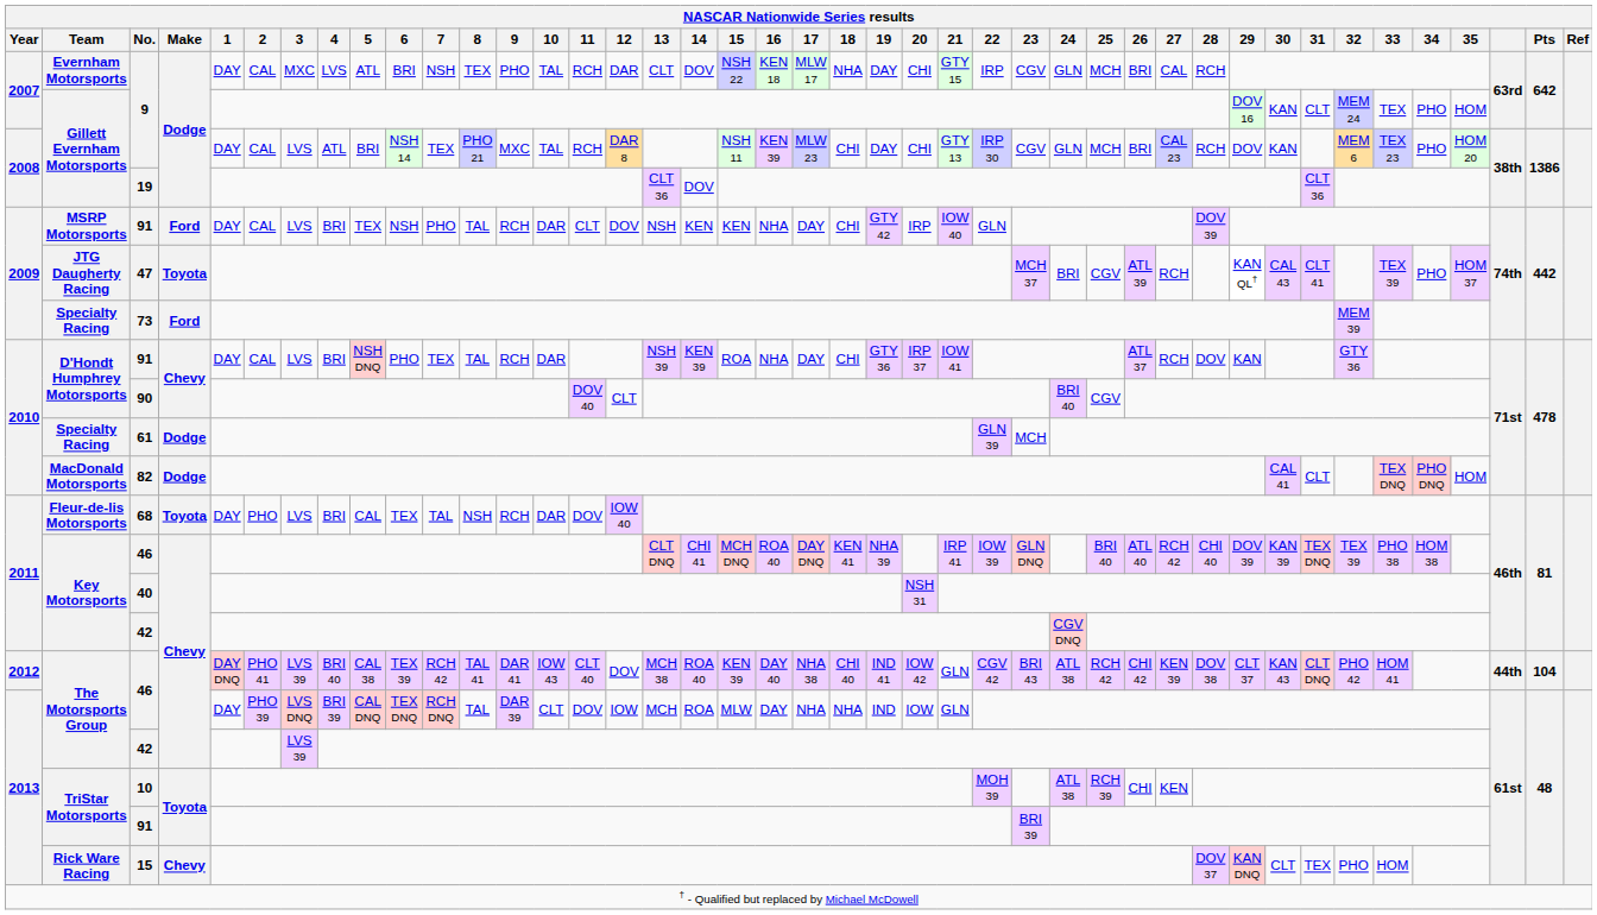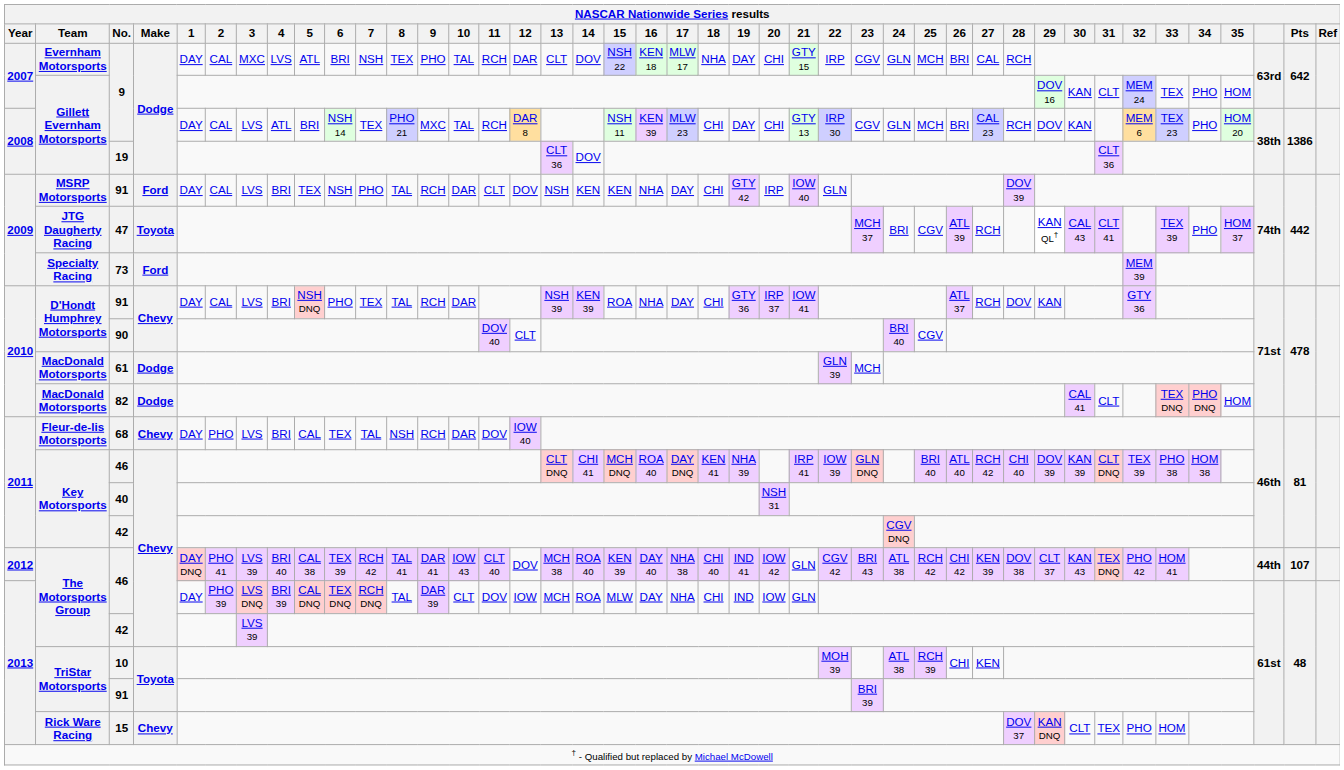 <table class="wikitable" style="text-align:center; font-size:75%">
 <tr>
 <th colspan=42><a href='#'>NASCAR Nationwide Series</a> results</th>
 </tr>
 <tr>
 <th>Year</th>
 <th>Team</th>
 <th>No.</th>
 <th>Make</th>
 <th>1</th>
 <th>2</th>
 <th>3</th>
 <th>4</th>
 <th>5</th>
 <th>6</th>
 <th>7</th>
 <th>8</th>
 <th>9</th>
 <th>10</th>
 <th>11</th>
 <th>12</th>
 <th>13</th>
 <th>14</th>
 <th>15</th>
 <th>16</th>
 <th>17</th>
 <th>18</th>
 <th>19</th>
 <th>20</th>
 <th>21</th>
 <th>22</th>
 <th>23</th>
 <th>24</th>
 <th>25</th>
 <th>26</th>
 <th>27</th>
 <th>28</th>
 <th>29</th>
 <th>30</th>
 <th>31</th>
 <th>32</th>
 <th>33</th>
 <th>34</th>
 <th>35</th>
 <th></th>
 <th>Pts</th>
 <th>Ref</th>
 </tr>
 <tr>
 <th rowspan=2><a href='#'>2007</a></th>
 <th><a href='#'>Evernham Motorsports</a></th>
 <th rowspan=3>9</th>
 <th rowspan=4><a href='#'>Dodge</a></th>
 <td><a href='#'>DAY</a></td>
 <td><a href='#'>CAL</a></td>
 <td><a href='#'>MXC</a></td>
 <td><a href='#'>LVS</a></td>
 <td><a href='#'>ATL</a></td>
 <td><a href='#'>BRI</a></td>
 <td><a href='#'>NSH</a></td>
 <td><a href='#'>TEX</a></td>
 <td><a href='#'>PHO</a></td>
 <td><a href='#'>TAL</a></td>
 <td><a href='#'>RCH</a></td>
 <td><a href='#'>DAR</a></td>
 <td><a href='#'>CLT</a></td>
 <td><a href='#'>DOV</a></td>
 <td style="background:#CFCFFF;"><a href='#'>NSH</a><br><small>22</small></td>
 <td style="background:#DFFFDF;"><a href='#'>KEN</a><br><small>18</small></td>
 <td style="background:#DFFFDF;"><a href='#'>MLW</a><br><small>17</small></td>
 <td><a href='#'>NHA</a></td>
 <td><a href='#'>DAY</a></td>
 <td><a href='#'>CHI</a></td>
 <td style="background:#DFFFDF;"><a href='#'>GTY</a><br><small>15</small></td>
 <td><a href='#'>IRP</a></td>
 <td><a href='#'>CGV</a></td>
 <td><a href='#'>GLN</a></td>
 <td><a href='#'>MCH</a></td>
 <td><a href='#'>BRI</a></td>
 <td><a href='#'>CAL</a></td>
 <td><a href='#'>RCH</a></td>
 <td colspan=7></td>
 <th rowspan=2>63rd</th>
 <th rowspan=2>642</th>
 <th rowspan=2></th>
 </tr>
 <tr>
 <th rowspan=3><a href='#'>Gillett Evernham Motorsports</a></th>
 <td colspan=28></td>
 <td style="background:#DFFFDF;"><a href='#'>DOV</a><br><small>16</small></td>
 <td><a href='#'>KAN</a></td>
 <td><a href='#'>CLT</a></td>
 <td style="background:#CFCFFF;"><a href='#'>MEM</a><br><small>24</small></td>
 <td><a href='#'>TEX</a></td>
 <td><a href='#'>PHO</a></td>
 <td><a href='#'>HOM</a></td>
 </tr>
 <tr>
 <th rowspan=2><a href='#'>2008</a></th>
 <td><a href='#'>DAY</a></td>
 <td><a href='#'>CAL</a></td>
 <td><a href='#'>LVS</a></td>
 <td><a href='#'>ATL</a></td>
 <td><a href='#'>BRI</a></td>
 <td style="background:#DFFFDF;"><a href='#'>NSH</a><br><small>14</small></td>
 <td><a href='#'>TEX</a></td>
 <td style="background:#CFCFFF;"><a href='#'>PHO</a><br><small>21</small></td>
 <td><a href='#'>MXC</a></td>
 <td><a href='#'>TAL</a></td>
 <td><a href='#'>RCH</a></td>
 <td style="background:#FFDF9F;"><a href='#'>DAR</a><br><small>8</small></td>
 <td colspan=2></td>
 <td style="background:#DFFFDF;"><a href='#'>NSH</a><br><small>11</small></td>
 <td style="background:#EFCFFF;"><a href='#'>KEN</a><br><small>39</small></td>
 <td style="background:#CFCFFF;"><a href='#'>MLW</a><br><small>23</small></td>
 <td><a href='#'>CHI</a></td>
 <td><a href='#'>DAY</a></td>
 <td><a href='#'>CHI</a></td>
 <td style="background:#DFFFDF;"><a href='#'>GTY</a><br><small>13</small></td>
 <td style="background:#CFCFFF;"><a href='#'>IRP</a><br><small>30</small></td>
 <td><a href='#'>CGV</a></td>
 <td><a href='#'>GLN</a></td>
 <td><a href='#'>MCH</a></td>
 <td><a href='#'>BRI</a></td>
 <td style="background:#CFCFFF;"><a href='#'>CAL</a><br><small>23</small></td>
 <td><a href='#'>RCH</a></td>
 <td><a href='#'>DOV</a></td>
 <td><a href='#'>KAN</a></td>
 <td></td>
 <td style="background:#FFDF9F;"><a href='#'>MEM</a><br><small>6</small></td>
 <td style="background:#CFCFFF;"><a href='#'>TEX</a><br><small>23</small></td>
 <td><a href='#'>PHO</a></td>
 <td style="background:#DFFFDF;"><a href='#'>HOM</a><br><small>20</small></td>
 <th rowspan=2>38th</th>
 <th rowspan=2>1386</th>
 <th rowspan=2></th>
 </tr>
 <tr>
 <th>19</th>
 <td colspan=12></td>
 <td style="background:#EFCFFF;"><a href='#'>CLT</a><br><small>36</small></td>
 <td><a href='#'>DOV</a></td>
 <td colspan=16></td>
 <td style="background:#EFCFFF;"><a href='#'>CLT</a><br><small>36</small></td>
 <td colspan=4></td>
 </tr>
 <tr>
 <th rowspan=3><a href='#'>2009</a></th>
 <th><a href='#'>MSRP Motorsports</a></th>
 <th>91</th>
 <th><a href='#'>Ford</a></th>
 <td><a href='#'>DAY</a></td>
 <td><a href='#'>CAL</a></td>
 <td><a href='#'>LVS</a></td>
 <td><a href='#'>BRI</a></td>
 <td><a href='#'>TEX</a></td>
 <td><a href='#'>NSH</a></td>
 <td><a href='#'>PHO</a></td>
 <td><a href='#'>TAL</a></td>
 <td><a href='#'>RCH</a></td>
 <td><a href='#'>DAR</a></td>
 <td><a href='#'>CLT</a></td>
 <td><a href='#'>DOV</a></td>
 <td><a href='#'>NSH</a></td>
 <td><a href='#'>KEN</a></td>
 <td><a href='#'>KEN</a></td>
 <td><a href='#'>NHA</a></td>
 <td><a href='#'>DAY</a></td>
 <td><a href='#'>CHI</a></td>
 <td style="background:#EFCFFF;"><a href='#'>GTY</a><br><small>42</small></td>
 <td><a href='#'>IRP</a></td>
 <td style="background:#EFCFFF;"><a href='#'>IOW</a><br><small>40</small></td>
 <td><a href='#'>GLN</a></td>
 <td colspan=5></td>
 <td style="background:#EFCFFF;"><a href='#'>DOV</a><br><small>39</small></td>
 <td colspan=7></td>
 <th rowspan=3>74th</th>
 <th rowspan=3>442</th>
 <th rowspan=3></th>
 </tr>
 <tr>
 <th><a href='#'>JTG Daugherty Racing</a></th>
 <th>47</th>
 <th><a href='#'>Toyota</a></th>
 <td colspan=22></td>
 <td style="background:#EFCFFF;"><a href='#'>MCH</a><br><small>37</small></td>
 <td><a href='#'>BRI</a></td>
 <td><a href='#'>CGV</a></td>
 <td style="background:#EFCFFF;"><a href='#'>ATL</a><br><small>39</small></td>
 <td><a href='#'>RCH</a></td>
 <td></td>
 <td style="background:#fff;"><a href='#'>KAN</a><br><small>QL<sup>†</sup></small></td>
 <td style="background:#EFCFFF;"><a href='#'>CAL</a><br><small>43</small></td>
 <td style="background:#EFCFFF;"><a href='#'>CLT</a><br><small>41</small></td>
 <td></td>
 <td style="background:#EFCFFF;"><a href='#'>TEX</a><br><small>39</small></td>
 <td><a href='#'>PHO</a></td>
 <td style="background:#EFCFFF;"><a href='#'>HOM</a><br><small>37</small></td>
 </tr>
 <tr>
 <th><a href='#'>Specialty Racing</a></th>
 <th>73</th>
 <th><a href='#'>Ford</a></th>
 <td colspan=31></td>
 <td style="background:#EFCFFF;"><a href='#'>MEM</a><br><small>39</small></td>
 <td colspan=3></td>
 </tr>
 <tr>
 <th rowspan=4><a href='#'>2010</a></th>
 <th rowspan=2><a href='#'>D'Hondt Humphrey Motorsports</a></th>
 <th>91</th>
 <th rowspan=2><a href='#'>Chevy</a></th>
 <td><a href='#'>DAY</a></td>
 <td><a href='#'>CAL</a></td>
 <td><a href='#'>LVS</a></td>
 <td><a href='#'>BRI</a></td>
 <td style="background:#FFCFCF;"><a href='#'>NSH</a><br><small>DNQ</small></td>
 <td><a href='#'>PHO</a></td>
 <td><a href='#'>TEX</a></td>
 <td><a href='#'>TAL</a></td>
 <td><a href='#'>RCH</a></td>
 <td><a href='#'>DAR</a></td>
 <td colspan=2></td>
 <td style="background:#EFCFFF;"><a href='#'>NSH</a><br><small>39</small></td>
 <td style="background:#EFCFFF;"><a href='#'>KEN</a><br><small>39</small></td>
 <td><a href='#'>ROA</a></td>
 <td><a href='#'>NHA</a></td>
 <td><a href='#'>DAY</a></td>
 <td><a href='#'>CHI</a></td>
 <td style="background:#EFCFFF;"><a href='#'>GTY</a><br><small>36</small></td>
 <td style="background:#EFCFFF;"><a href='#'>IRP</a><br><small>37</small></td>
 <td style="background:#EFCFFF;"><a href='#'>IOW</a><br><small>41</small></td>
 <td colspan=4></td>
 <td style="background:#EFCFFF;"><a href='#'>ATL</a><br><small>37</small></td>
 <td><a href='#'>RCH</a></td>
 <td><a href='#'>DOV</a></td>
 <td><a href='#'>KAN</a></td>
 <td colspan=2></td>
 <td style="background:#EFCFFF;"><a href='#'>GTY</a><br><small>36</small></td>
 <td colspan=3></td>
 <th rowspan=4>71st</th>
 <th rowspan=4>478</th>
 <th rowspan=4></th>
 </tr>
 <tr>
 <th>90</th>
 <td colspan=10></td>
 <td style="background:#EFCFFF;"><a href='#'>DOV</a><br><small>40</small></td>
 <td><a href='#'>CLT</a></td>
 <td colspan=11></td>
 <td style="background:#EFCFFF;"><a href='#'>BRI</a><br><small>40</small></td>
 <td><a href='#'>CGV</a></td>
 <td colspan=10></td>
 </tr>
 <tr>
-<th><a href='#'>Specialty Racing</a></th>
+<th><a href='#'>MacDonald Motorsports</a></th>
 <th>61</th>
 <th><a href='#'>Dodge</a></th>
 <td colspan=21></td>
 <td style="background:#EFCFFF;"><a href='#'>GLN</a><br><small>39</small></td>
 <td><a href='#'>MCH</a></td>
 <td colspan=12></td>
 </tr>
 <tr>
 <th><a href='#'>MacDonald Motorsports</a></th>
 <th>82</th>
 <th><a href='#'>Dodge</a></th>
 <td colspan=29></td>
 <td style="background:#EFCFFF;"><a href='#'>CAL</a><br><small>41</small></td>
 <td><a href='#'>CLT</a></td>
 <td></td>
 <td style="background:#FFCFCF;"><a href='#'>TEX</a><br><small>DNQ</small></td>
 <td style="background:#FFCFCF;"><a href='#'>PHO</a><br><small>DNQ</small></td>
 <td><a href='#'>HOM</a></td>
 </tr>
 <tr>
 <th rowspan=4><a href='#'>2011</a></th>
 <th><a href='#'>Fleur-de-lis Motorsports</a></th>
 <th>68</th>
-<th><a href='#'>Toyota</a></th>
+<th><a href='#'>Chevy</a></th>
 <td><a href='#'>DAY</a></td>
 <td><a href='#'>PHO</a></td>
 <td><a href='#'>LVS</a></td>
 <td><a href='#'>BRI</a></td>
 <td><a href='#'>CAL</a></td>
 <td><a href='#'>TEX</a></td>
 <td><a href='#'>TAL</a></td>
 <td><a href='#'>NSH</a></td>
 <td><a href='#'>RCH</a></td>
 <td><a href='#'>DAR</a></td>
 <td><a href='#'>DOV</a></td>
 <td style="background:#EFCFFF;"><a href='#'>IOW</a><br><small>40</small></td>
 <td colspan=23></td>
 <th rowspan=4>46th</th>
 <th rowspan=4>81</th>
 <th rowspan=4></th>
 </tr>
 <tr>
 <th rowspan=3><a href='#'>Key Motorsports</a></th>
 <th>46</th>
 <th rowspan=6><a href='#'>Chevy</a></th>
 <td colspan=12></td>
 <td style="background:#FFCFCF;"><a href='#'>CLT</a><br><small>DNQ</small></td>
 <td style="background:#EFCFFF;"><a href='#'>CHI</a><br><small>41</small></td>
 <td style="background:#FFCFCF;"><a href='#'>MCH</a><br><small>DNQ</small></td>
 <td style="background:#EFCFFF;"><a href='#'>ROA</a><br><small>40</small></td>
 <td style="background:#FFCFCF;"><a href='#'>DAY</a><br><small>DNQ</small></td>
 <td style="background:#EFCFFF;"><a href='#'>KEN</a><br><small>41</small></td>
 <td style="background:#EFCFFF;"><a href='#'>NHA</a><br><small>39</small></td>
 <td></td>
 <td style="background:#EFCFFF;"><a href='#'>IRP</a><br><small>41</small></td>
 <td style="background:#EFCFFF;"><a href='#'>IOW</a><br><small>39</small></td>
 <td style="background:#FFCFCF;"><a href='#'>GLN</a><br><small>DNQ</small></td>
 <td></td>
 <td style="background:#EFCFFF;"><a href='#'>BRI</a><br><small>40</small></td>
 <td style="background:#EFCFFF;"><a href='#'>ATL</a><br><small>40</small></td>
 <td style="background:#EFCFFF;"><a href='#'>RCH</a><br><small>42</small></td>
 <td style="background:#EFCFFF;"><a href='#'>CHI</a><br><small>40</small></td>
 <td style="background:#EFCFFF;"><a href='#'>DOV</a><br><small>39</small></td>
 <td style="background:#EFCFFF;"><a href='#'>KAN</a><br><small>39</small></td>
-<td style="background:#FFCFCF;"><a href='#'>TEX</a><br><small>DNQ</small></td>
+<td style="background:#FFCFCF;"><a href='#'>CLT</a><br><small>DNQ</small></td>
 <td style="background:#EFCFFF;"><a href='#'>TEX</a><br><small>39</small></td>
 <td style="background:#EFCFFF;"><a href='#'>PHO</a><br><small>38</small></td>
 <td style="background:#EFCFFF;"><a href='#'>HOM</a><br><small>38</small></td>
 <td></td>
 </tr>
 <tr>
 <th>40</th>
 <td colspan=19></td>
 <td style="background:#EFCFFF;"><a href='#'>NSH</a><br><small>31</small></td>
 <td colspan=15></td>
 </tr>
 <tr>
 <th>42</th>
 <td colspan=23></td>
 <td style="background:#FFCFCF;"><a href='#'>CGV</a><br><small>DNQ</small></td>
 <td colspan=11></td>
 </tr>
 <tr>
 <th><a href='#'>2012</a></th>
 <th rowspan=3><a href='#'>The Motorsports Group</a></th>
 <th rowspan=2>46</th>
 <td style="background:#FFCFCF;"><a href='#'>DAY</a><br><small>DNQ</small></td>
 <td style="background:#EFCFFF;"><a href='#'>PHO</a><br><small>41</small></td>
 <td style="background:#EFCFFF;"><a href='#'>LVS</a><br><small>39</small></td>
 <td style="background:#EFCFFF;"><a href='#'>BRI</a><br><small>40</small></td>
 <td style="background:#EFCFFF;"><a href='#'>CAL</a><br><small>38</small></td>
 <td style="background:#EFCFFF;"><a href='#'>TEX</a><br><small>39</small></td>
 <td style="background:#EFCFFF;"><a href='#'>RCH</a><br><small>42</small></td>
 <td style="background:#EFCFFF;"><a href='#'>TAL</a><br><small>41</small></td>
 <td style="background:#EFCFFF;"><a href='#'>DAR</a><br><small>41</small></td>
 <td style="background:#EFCFFF;"><a href='#'>IOW</a><br><small>43</small></td>
 <td style="background:#EFCFFF;"><a href='#'>CLT</a><br><small>40</small></td>
 <td><a href='#'>DOV</a></td>
 <td style="background:#EFCFFF;"><a href='#'>MCH</a><br><small>38</small></td>
 <td style="background:#EFCFFF;"><a href='#'>ROA</a><br><small>40</small></td>
 <td style="background:#EFCFFF;"><a href='#'>KEN</a><br><small>39</small></td>
 <td style="background:#EFCFFF;"><a href='#'>DAY</a><br><small>40</small></td>
 <td style="background:#EFCFFF;"><a href='#'>NHA</a><br><small>38</small></td>
 <td style="background:#EFCFFF;"><a href='#'>CHI</a><br><small>40</small></td>
 <td style="background:#EFCFFF;"><a href='#'>IND</a><br><small>41</small></td>
 <td style="background:#EFCFFF;"><a href='#'>IOW</a><br><small>42</small></td>
 <td><a href='#'>GLN</a></td>
 <td style="background:#EFCFFF;"><a href='#'>CGV</a><br><small>42</small></td>
 <td style="background:#EFCFFF;"><a href='#'>BRI</a><br><small>43</small></td>
 <td style="background:#EFCFFF;"><a href='#'>ATL</a><br><small>38</small></td>
 <td style="background:#EFCFFF;"><a href='#'>RCH</a><br><small>42</small></td>
 <td style="background:#EFCFFF;"><a href='#'>CHI</a><br><small>42</small></td>
 <td style="background:#EFCFFF;"><a href='#'>KEN</a><br><small>39</small></td>
 <td style="background:#EFCFFF;"><a href='#'>DOV</a><br><small>38</small></td>
 <td style="background:#EFCFFF;"><a href='#'>CLT</a><br><small>37</small></td>
 <td style="background:#EFCFFF;"><a href='#'>KAN</a><br><small>43</small></td>
-<td style="background:#FFCFCF;"><a href='#'>CLT</a><br><small>DNQ</small></td>
+<td style="background:#FFCFCF;"><a href='#'>TEX</a><br><small>DNQ</small></td>
 <td style="background:#EFCFFF;"><a href='#'>PHO</a><br><small>42</small></td>
 <td style="background:#EFCFFF;"><a href='#'>HOM</a><br><small>41</small></td>
 <td colspan=2></td>
 <th>44th</th>
-<th>104</th>
+<th>107</th>
 <th></th>
 </tr>
 <tr>
 <th rowspan=5><a href='#'>2013</a></th>
 <td><a href='#'>DAY</a></td>
 <td style="background:#EFCFFF;"><a href='#'>PHO</a><br><small>39</small></td>
 <td style="background:#FFCFCF;"><a href='#'>LVS</a><br><small>DNQ</small></td>
 <td style="background:#EFCFFF;"><a href='#'>BRI</a><br><small>39</small></td>
 <td style="background:#FFCFCF;"><a href='#'>CAL</a><br><small>DNQ</small></td>
 <td style="background:#FFCFCF;"><a href='#'>TEX</a><br><small>DNQ</small></td>
 <td style="background:#FFCFCF;"><a href='#'>RCH</a><br><small>DNQ</small></td>
 <td><a href='#'>TAL</a></td>
 <td style="background:#EFCFFF;"><a href='#'>DAR</a><br><small>39</small></td>
 <td><a href='#'>CLT</a></td>
 <td><a href='#'>DOV</a></td>
 <td><a href='#'>IOW</a></td>
 <td><a href='#'>MCH</a></td>
 <td><a href='#'>ROA</a></td>
 <td><a href='#'>MLW</a></td>
 <td><a href='#'>DAY</a></td>
 <td><a href='#'>NHA</a></td>
-<td><a href='#'>NHA</a></td>
+<td><a href='#'>CHI</a></td>
 <td><a href='#'>IND</a></td>
 <td><a href='#'>IOW</a></td>
 <td><a href='#'>GLN</a></td>
 <td colspan=14></td>
 <th rowspan=5>61st</th>
 <th rowspan=5>48</th>
 <th rowspan=5></th>
 </tr>
 <tr>
 <th>42</th>
 <td colspan=2></td>
 <td style="background:#EFCFFF;"><a href='#'>LVS</a><br><small>39</small></td>
 <td colspan=32></td>
 </tr>
 <tr>
 <th rowspan=2><a href='#'>TriStar Motorsports</a></th>
 <th>10</th>
 <th rowspan=2><a href='#'>Toyota</a></th>
 <td colspan=21></td>
 <td style="background:#EFCFFF;"><a href='#'>MOH</a><br><small>39</small></td>
 <td></td>
 <td style="background:#EFCFFF;"><a href='#'>ATL</a><br><small>38</small></td>
 <td style="background:#EFCFFF;"><a href='#'>RCH</a><br><small>39</small></td>
 <td><a href='#'>CHI</a></td>
 <td><a href='#'>KEN</a></td>
 <td colspan=8></td>
 </tr>
 <tr>
 <th>91</th>
 <td colspan=22></td>
 <td style="background:#EFCFFF;"><a href='#'>BRI</a><br><small>39</small></td>
 <td colspan=12></td>
 </tr>
 <tr>
 <th><a href='#'>Rick Ware Racing</a></th>
 <th>15</th>
 <th><a href='#'>Chevy</a></th>
 <td colspan=27></td>
 <td style="background:#EFCFFF;"><a href='#'>DOV</a><br><small>37</small></td>
 <td style="background:#FFCFCF;"><a href='#'>KAN</a><br><small>DNQ</small></td>
 <td><a href='#'>CLT</a></td>
 <td><a href='#'>TEX</a></td>
 <td><a href='#'>PHO</a></td>
 <td><a href='#'>HOM</a></td>
 <td colspan=2></td>
 </tr>
 <tr>
 <td colspan=42><small><sup>†</sup> - Qualified but replaced by <a href='#'>Michael McDowell</a></small></td>
 </tr>
 </table>
